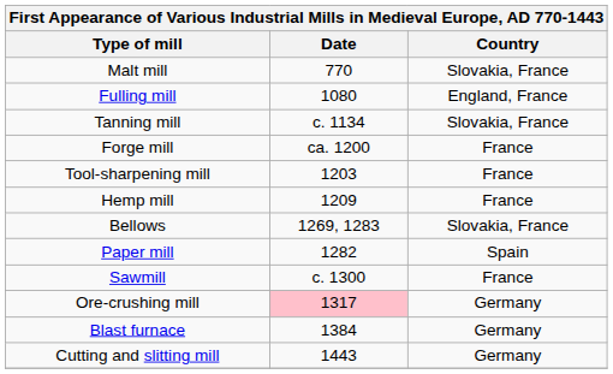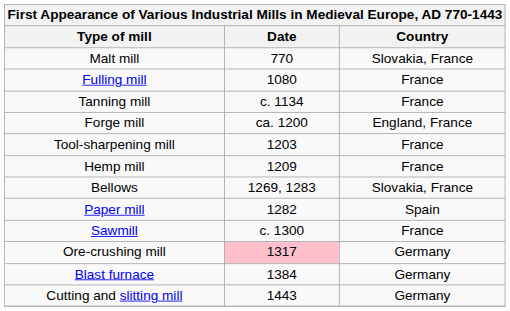 <table class="wikitable" style="text-align: center;" cellpadding="2">
 <tr style="background: #ececec;">
 <th colspan="12"><strong>First Appearance of Various Industrial Mills in Medieval Europe, AD 770-1443</strong> </th>
 </tr>
 <tr>
 <th><strong>Type of mill</strong></th>
 <th><strong>Date</strong></th>
 <th><strong>Country</strong></th>
 </tr>
 <tr>
 <td>Malt mill</td>
 <td>770</td>
 <td>Slovakia, France</td>
 </tr>
 <tr>
 <td><a href='#'>Fulling mill</a></td>
 <td>1080</td>
-<td>England, France</td>
+<td>France</td>
 </tr>
 <tr>
 <td>Tanning mill</td>
 <td>c. 1134</td>
-<td>Slovakia, France</td>
+<td>France</td>
 </tr>
 <tr>
 <td>Forge mill</td>
 <td>ca. 1200</td>
-<td>France</td>
+<td>England, France</td>
 </tr>
 <tr>
 <td>Tool-sharpening mill</td>
 <td>1203</td>
 <td>France</td>
 </tr>
 <tr>
 <td>Hemp mill</td>
 <td>1209</td>
 <td>France</td>
 </tr>
 <tr>
 <td>Bellows</td>
 <td>1269, 1283</td>
 <td>Slovakia, France</td>
 </tr>
 <tr>
 <td><a href='#'>Paper mill</a></td>
 <td>1282</td>
 <td>Spain</td>
 </tr>
 <tr>
 <td><a href='#'>Sawmill</a></td>
 <td>c. 1300</td>
 <td>France</td>
 </tr>
 <tr>
 <td>Ore-crushing mill</td>
 <td style="background: pink;">1317</td>
 <td>Germany</td>
 </tr>
 <tr>
 <td><a href='#'>Blast furnace</a></td>
 <td>1384</td>
 <td>Germany</td>
 </tr>
 <tr>
 <td>Cutting and <a href='#'>slitting mill</a></td>
 <td>1443</td>
 <td>Germany</td>
 </tr>
 <tr>
 </tr>
 </table>
